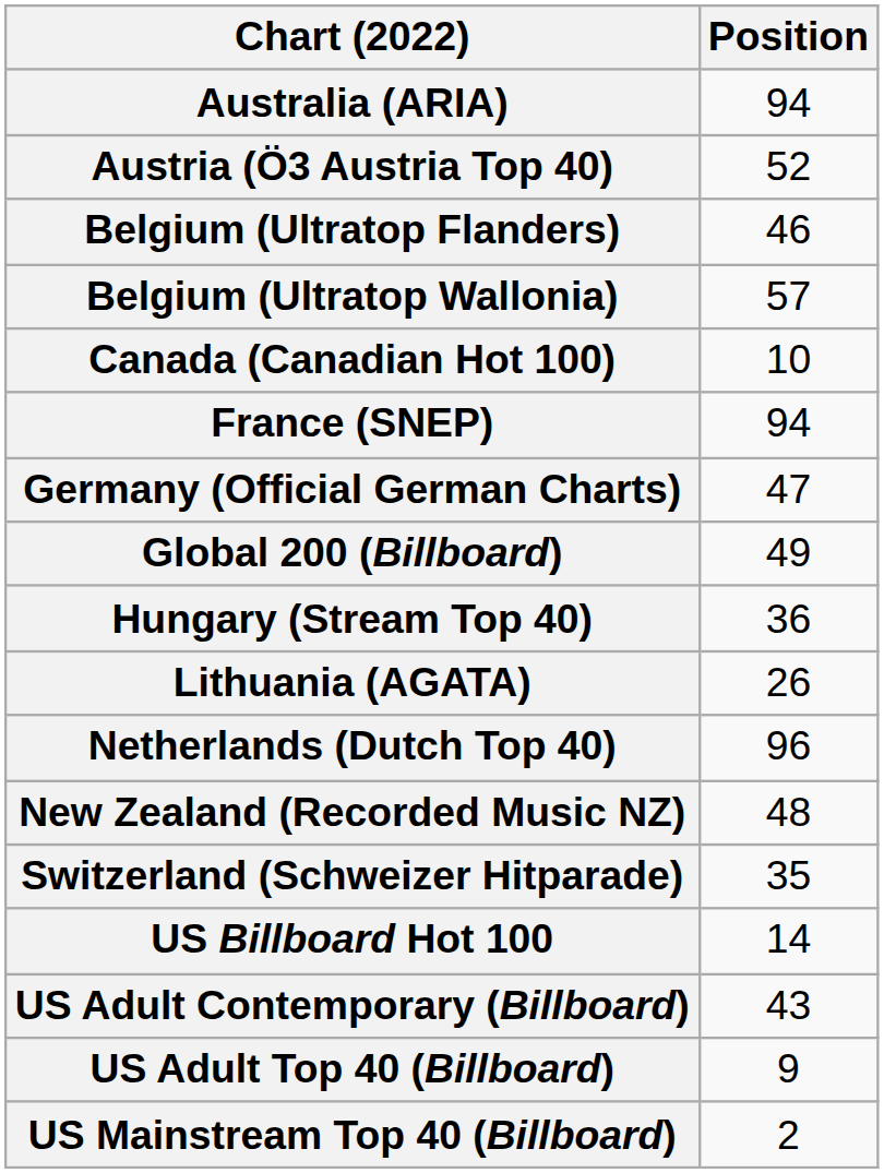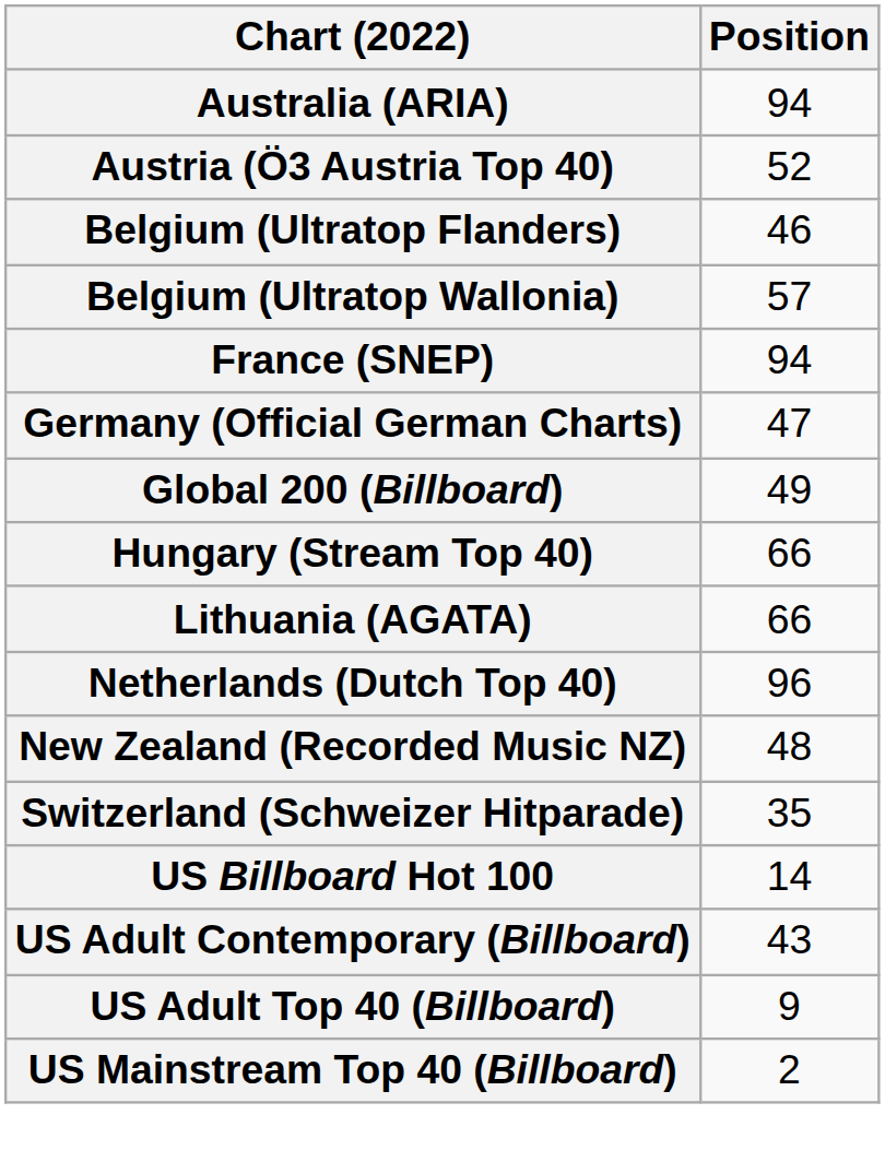 <table class="wikitable sortable plainrowheaders" style="text-align:center">
 <tr>
 <th scope="col">Chart (2022)</th>
 <th scope="col">Position</th>
 </tr>
 <tr>
 <th scope="row">Australia (ARIA)</th>
 <td>94</td>
 </tr>
 <tr>
 <th scope="row">Austria (Ö3 Austria Top 40)</th>
 <td>52</td>
 </tr>
 <tr>
 <th scope="row">Belgium (Ultratop Flanders)</th>
 <td>46</td>
 </tr>
 <tr>
 <th scope="row">Belgium (Ultratop Wallonia)</th>
 <td>57</td>
 </tr>
 <tr>
-<th scope="row">Canada (Canadian Hot 100)</th>
-<td>10</td>
-</tr>
-<tr>
 <th scope="row">France (SNEP)</th>
 <td>94</td>
 </tr>
 <tr>
 <th scope="row">Germany (Official German Charts)</th>
 <td>47</td>
 </tr>
 <tr>
 <th scope="row">Global 200 (<em>Billboard</em>)</th>
 <td>49</td>
 </tr>
 <tr>
 <th scope="row">Hungary (Stream Top 40)</th>
-<td>36</td>
+<td>66</td>
 </tr>
 <tr>
 <th scope="row">Lithuania (AGATA)</th>
-<td>26</td>
+<td>66</td>
 </tr>
 <tr>
 <th scope="row">Netherlands (Dutch Top 40)</th>
 <td>96</td>
 </tr>
 <tr>
 <th scope="row">New Zealand (Recorded Music NZ)</th>
 <td>48</td>
 </tr>
 <tr>
 <th scope="row">Switzerland (Schweizer Hitparade)</th>
 <td>35</td>
 </tr>
 <tr>
 <th scope="row">US <em>Billboard</em> Hot 100</th>
 <td>14</td>
 </tr>
 <tr>
 <th scope="row">US Adult Contemporary (<em>Billboard</em>)</th>
 <td>43</td>
 </tr>
 <tr>
 <th scope="row">US Adult Top 40 (<em>Billboard</em>)</th>
 <td>9</td>
 </tr>
 <tr>
 <th scope="row">US Mainstream Top 40 (<em>Billboard</em>)</th>
 <td>2</td>
 </tr>
 </table>
